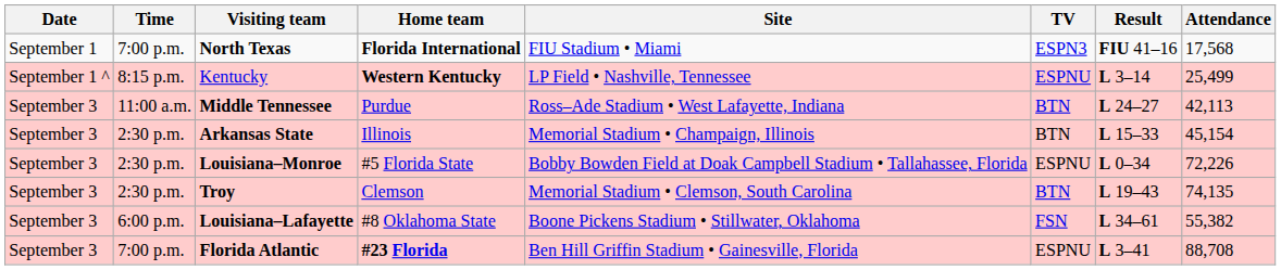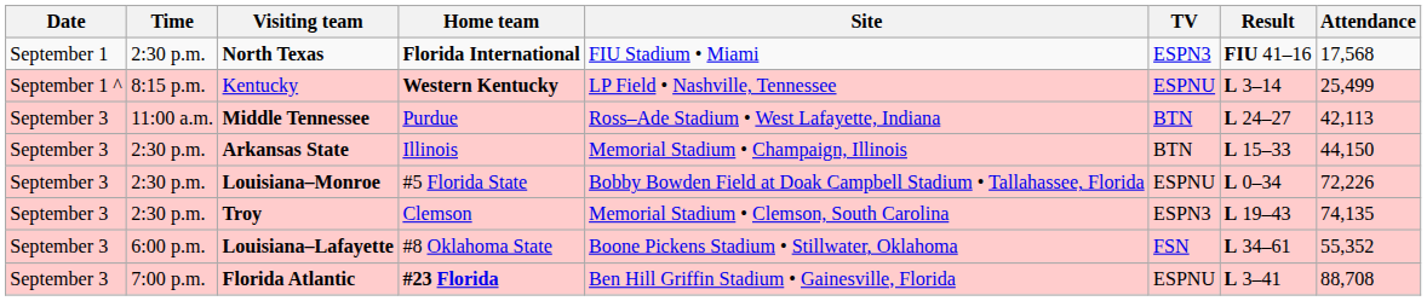 <table class="wikitable" style="font-size:95%;">
 <tr>
 <th>Date</th>
 <th>Time</th>
 <th>Visiting team</th>
 <th>Home team</th>
 <th>Site</th>
 <th>TV</th>
 <th>Result</th>
 <th>Attendance</th>
 </tr>
 <tr style=>
 <td>September 1</td>
-<td>7:00 p.m.</td>
+<td>2:30 p.m.</td>
 <td><strong>North Texas</strong></td>
 <td><strong>Florida International</strong></td>
 <td><a href='#'>FIU Stadium</a> • <a href='#'>Miami</a></td>
 <td><a href='#'>ESPN3</a></td>
 <td><strong>FIU</strong> 41–16</td>
 <td>17,568</td>
 </tr>
 <tr style="background:#fcc;">
 <td>September 1 ^</td>
 <td>8:15 p.m.</td>
 <td><a href='#'>Kentucky</a></td>
 <td><strong>Western Kentucky</strong></td>
 <td><a href='#'>LP Field</a> • <a href='#'>Nashville, Tennessee</a></td>
 <td><a href='#'>ESPNU</a></td>
 <td><strong>L</strong> 3–14</td>
 <td>25,499</td>
 </tr>
 <tr style="background:#fcc;">
 <td>September 3</td>
 <td>11:00 a.m.</td>
 <td><strong>Middle Tennessee</strong></td>
 <td><a href='#'>Purdue</a></td>
 <td><a href='#'>Ross–Ade Stadium</a> • <a href='#'>West Lafayette, Indiana</a></td>
 <td><a href='#'>BTN</a></td>
 <td><strong>L</strong> 24–27</td>
 <td>42,113</td>
 </tr>
 <tr style="background:#fcc;">
 <td>September 3</td>
 <td>2:30 p.m.</td>
 <td><strong>Arkansas State</strong></td>
 <td><a href='#'>Illinois</a></td>
 <td><a href='#'>Memorial Stadium</a> • <a href='#'>Champaign, Illinois</a></td>
 <td>BTN</td>
 <td><strong>L</strong> 15–33</td>
-<td>45,154</td>
+<td>44,150</td>
 </tr>
 <tr style="background:#fcc;">
 <td>September 3</td>
 <td>2:30 p.m.</td>
 <td><strong>Louisiana–Monroe</strong></td>
 <td>#5 <a href='#'>Florida State</a></td>
 <td><a href='#'>Bobby Bowden Field at Doak Campbell Stadium</a> • <a href='#'>Tallahassee, Florida</a></td>
 <td>ESPNU</td>
 <td><strong>L</strong> 0–34</td>
 <td>72,226</td>
 </tr>
 <tr style="background:#fcc;">
 <td>September 3</td>
 <td>2:30 p.m.</td>
 <td><strong>Troy</strong></td>
 <td><a href='#'>Clemson</a></td>
 <td><a href='#'>Memorial Stadium</a> • <a href='#'>Clemson, South Carolina</a></td>
-<td><a href='#'>BTN</a></td>
+<td>ESPN3</td>
 <td><strong>L</strong> 19–43</td>
 <td>74,135</td>
 </tr>
 <tr style="background:#fcc;">
 <td>September 3</td>
 <td>6:00 p.m.</td>
 <td><strong>Louisiana–Lafayette</strong></td>
 <td>#8 <a href='#'>Oklahoma State</a></td>
 <td><a href='#'>Boone Pickens Stadium</a> • <a href='#'>Stillwater, Oklahoma</a></td>
 <td><a href='#'>FSN</a></td>
 <td><strong>L</strong> 34–61</td>
-<td>55,382</td>
+<td>55,352</td>
 </tr>
 <tr style="background:#fcc;">
 <td>September 3</td>
 <td>7:00 p.m.</td>
 <td><strong>Florida Atlantic</strong></td>
 <td><strong>#23 <a href='#'>Florida</a></strong></td>
 <td><a href='#'>Ben Hill Griffin Stadium</a> • <a href='#'>Gainesville, Florida</a></td>
 <td>ESPNU</td>
 <td><strong>L</strong> 3–41</td>
 <td>88,708</td>
 </tr>
 </table>
